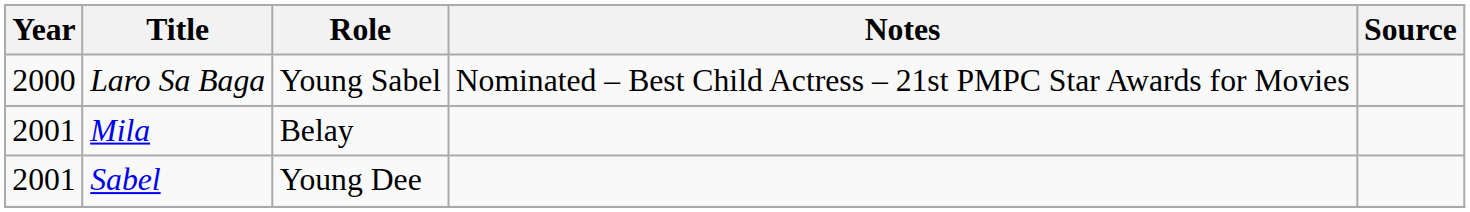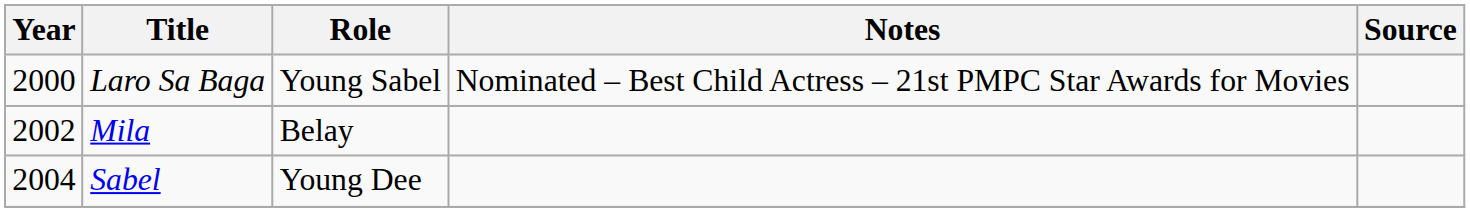 <table class="wikitable sortable">
 <tr>
 <th>Year</th>
 <th>Title</th>
 <th>Role</th>
 <th class="unsortable">Notes</th>
 <th class="unsortable">Source</th>
 </tr>
 <tr>
 <td>2000</td>
 <td><em>Laro Sa Baga</em></td>
 <td>Young Sabel</td>
 <td>Nominated – Best Child Actress – 21st PMPC Star Awards for Movies</td>
 <td></td>
 </tr>
 <tr>
-<td>2001</td>
+<td>2002</td>
 <td><em><a href='#'>Mila</a></em></td>
 <td>Belay</td>
 <td></td>
 <td></td>
 </tr>
 <tr>
-<td>2001</td>
+<td>2004</td>
 <td><em><a href='#'>Sabel</a></em></td>
 <td>Young Dee</td>
 <td></td>
 <td></td>
 </tr>
 <tr>
 </tr>
 </table>
